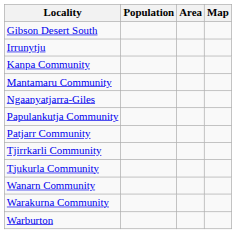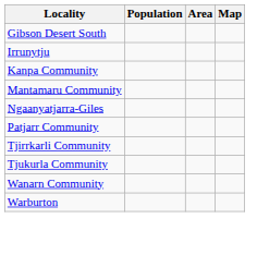 <table class="wikitable sortable">
 <tr>
 <th>Locality</th>
 <th data-sort-type=number>Population</th>
 <th data-sort-type=number>Area</th>
 <th>Map</th>
 </tr>
 <tr>
 <td><a href='#'>Gibson Desert South</a></td>
 <td></td>
 <td></td>
 <td></td>
 </tr>
 <tr>
 <td><a href='#'>Irrunytju</a></td>
 <td></td>
 <td></td>
 <td></td>
 </tr>
 <tr>
 <td><a href='#'>Kanpa Community</a></td>
 <td></td>
 <td></td>
 <td></td>
 </tr>
 <tr>
 <td><a href='#'>Mantamaru Community</a></td>
 <td></td>
 <td></td>
 <td></td>
 </tr>
 <tr>
 <td><a href='#'>Ngaanyatjarra-Giles</a></td>
 <td></td>
 <td></td>
 <td></td>
 </tr>
 <tr>
-<td><a href='#'>Papulankutja Community</a></td>
-<td></td>
-<td></td>
-<td></td>
-</tr>
-<tr>
 <td><a href='#'>Patjarr Community</a></td>
 <td></td>
 <td></td>
 <td></td>
 </tr>
 <tr>
 <td><a href='#'>Tjirrkarli Community</a></td>
 <td></td>
 <td></td>
 <td></td>
 </tr>
 <tr>
 <td><a href='#'>Tjukurla Community</a></td>
 <td></td>
 <td></td>
 <td></td>
 </tr>
 <tr>
 <td><a href='#'>Wanarn Community</a></td>
 <td></td>
 <td></td>
 <td></td>
 </tr>
 <tr>
-<td><a href='#'>Warakurna Community</a></td>
-<td></td>
-<td></td>
-<td></td>
-</tr>
-<tr>
 <td><a href='#'>Warburton</a></td>
 <td></td>
 <td></td>
 <td></td>
 </tr>
 </table>
